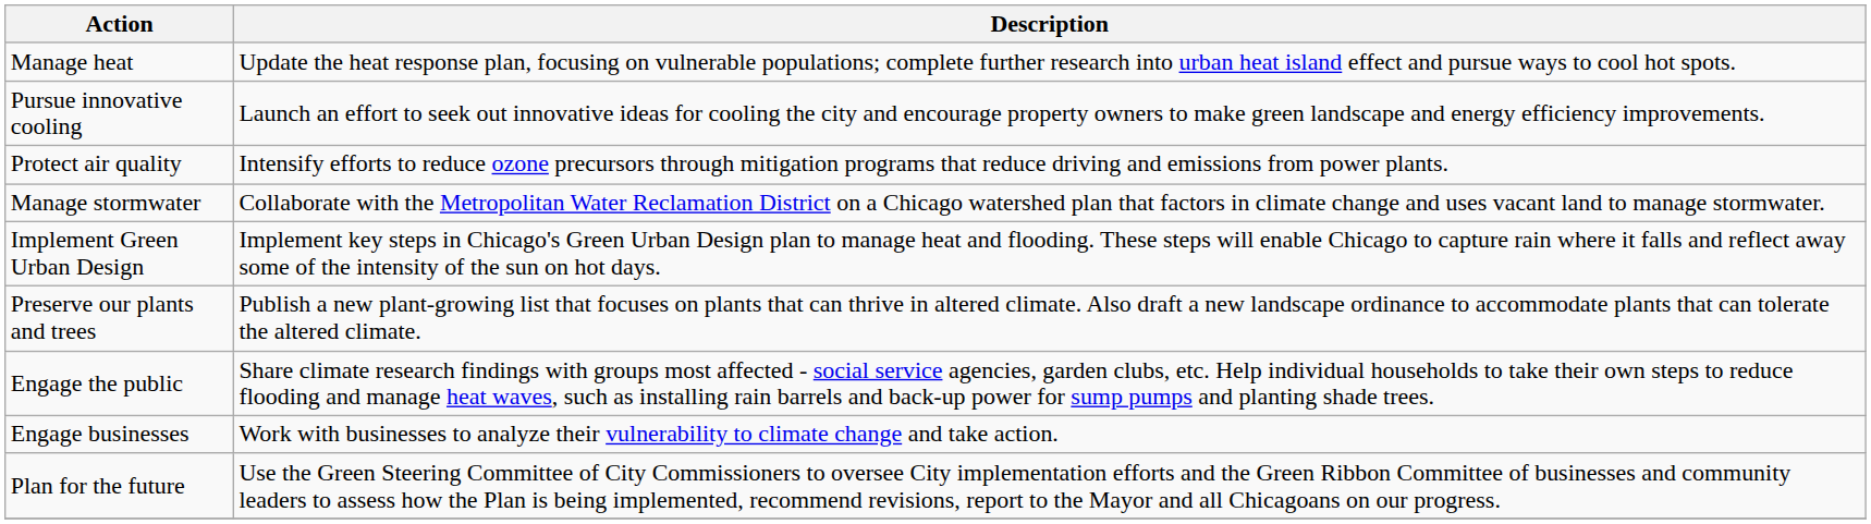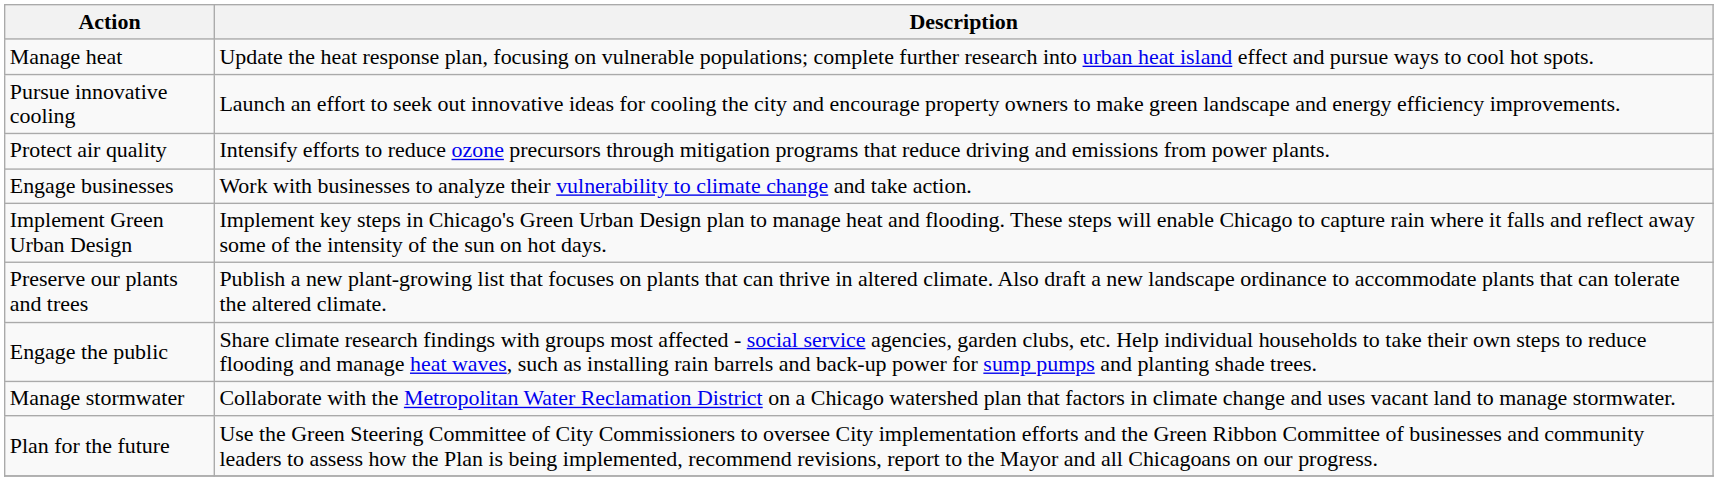 <table class="wikitable">
 <tr>
 <th>Action</th>
 <th>Description</th>
 </tr>
 <tr>
 <td>Manage heat</td>
 <td>Update the heat response plan, focusing on vulnerable populations; complete further research into <a href='#'>urban heat island</a> effect and pursue ways to cool hot spots.</td>
 </tr>
 <tr>
 <td>Pursue innovative cooling</td>
 <td>Launch an effort to seek out innovative ideas for cooling the city and encourage property owners to make green landscape and energy efficiency improvements.</td>
 </tr>
 <tr>
 <td>Protect air quality</td>
 <td>Intensify efforts to reduce <a href='#'>ozone</a> precursors through mitigation programs that reduce driving and emissions from power plants.</td>
 </tr>
 <tr>
-<td>Manage stormwater</td>
-<td>Collaborate with the <a href='#'>Metropolitan Water Reclamation District</a> on a Chicago watershed plan that factors in climate change and uses vacant land to manage stormwater.</td>
+<td>Engage businesses</td>
+<td>Work with businesses to analyze their <a href='#'>vulnerability to climate change</a> and take action.</td>
 </tr>
 <tr>
 <td>Implement Green Urban Design</td>
 <td>Implement key steps in Chicago's Green Urban Design plan to manage heat and flooding. These steps will enable Chicago to capture rain where it falls and reflect away some of the intensity of the sun on hot days.</td>
 </tr>
 <tr>
 <td>Preserve our plants and trees</td>
 <td>Publish a new plant-growing list that focuses on plants that can thrive in altered climate. Also draft a new landscape ordinance to accommodate plants that can tolerate the altered climate.</td>
 </tr>
 <tr>
 <td>Engage the public</td>
 <td>Share climate research findings with groups most affected - <a href='#'>social service</a> agencies, garden clubs, etc. Help individual households to take their own steps to reduce flooding and manage <a href='#'>heat waves</a>, such as installing rain barrels and back-up power for <a href='#'>sump pumps</a> and planting shade trees.</td>
 </tr>
 <tr>
-<td>Engage businesses</td>
-<td>Work with businesses to analyze their <a href='#'>vulnerability to climate change</a> and take action.</td>
+<td>Manage stormwater</td>
+<td>Collaborate with the <a href='#'>Metropolitan Water Reclamation District</a> on a Chicago watershed plan that factors in climate change and uses vacant land to manage stormwater.</td>
 </tr>
 <tr>
 <td>Plan for the future</td>
 <td>Use the Green Steering Committee of City Commissioners to oversee City implementation efforts and the Green Ribbon Committee of businesses and community leaders to assess how the Plan is being implemented, recommend revisions, report to the Mayor and all Chicagoans on our progress.</td>
 </tr>
 <tr>
 </tr>
 </table>
